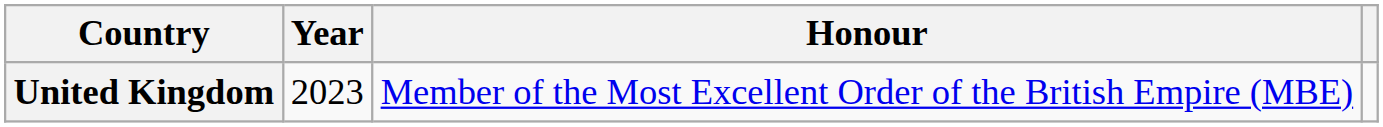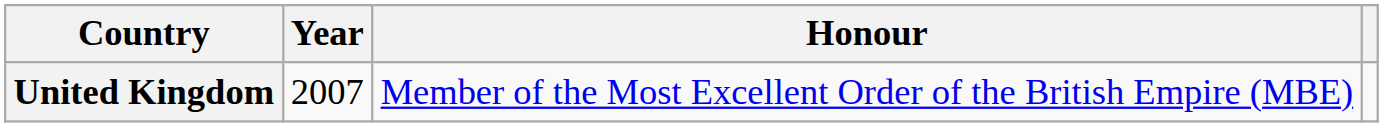 <table class="wikitable plainrowheaders sortable" style="margin-right: 0;">
 <tr>
 <th scope="col">Country</th>
 <th scope="col">Year</th>
 <th scope="col">Honour</th>
 <th scope="col" class="unsortable"></th>
 </tr>
 <tr>
 <th scope="row">United Kingdom</th>
-<td style="text-align:center">2023</td>
+<td style="text-align:center">2007</td>
 <td><a href='#'>Member of the Most Excellent Order of the British Empire (MBE)</a></td>
 <td style="text-align:center"></td>
 </tr>
 </table>
